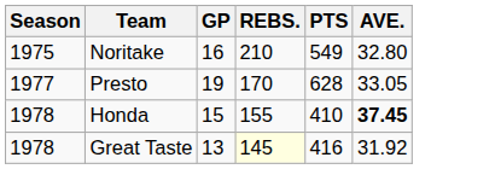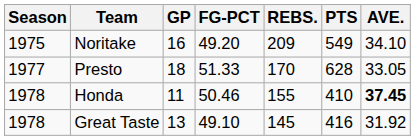 <table class="wikitable">
 <tr>
 <th>Season</th>
 <th>Team</th>
 <th>GP</th>
+<th>FG-PCT</th>
 <th>REBS.</th>
 <th>PTS</th>
 <th>AVE.</th>
 </tr>
 <tr>
 <td>1975</td>
 <td>Noritake</td>
 <td>16</td>
-<td>210</td>
+<td>49.20</td>
+<td>209</td>
 <td>549</td>
-<td>32.80</td>
+<td>34.10</td>
 </tr>
 <tr>
 <td>1977</td>
 <td>Presto</td>
-<td>19</td>
+<td>18</td>
+<td>51.33</td>
 <td>170</td>
 <td>628</td>
 <td>33.05</td>
 </tr>
 <tr>
 <td>1978</td>
 <td>Honda</td>
-<td>15</td>
+<td>11</td>
+<td>50.46</td>
 <td>155</td>
 <td>410</td>
 <td><strong>37.45</strong></td>
 </tr>
 <tr>
 <td>1978</td>
 <td>Great Taste</td>
 <td>13</td>
-<td style="background: lightyellow;">145</td>
+<td>49.10</td>
+<td>145</td>
 <td>416</td>
 <td>31.92</td>
 </tr>
 </table>
